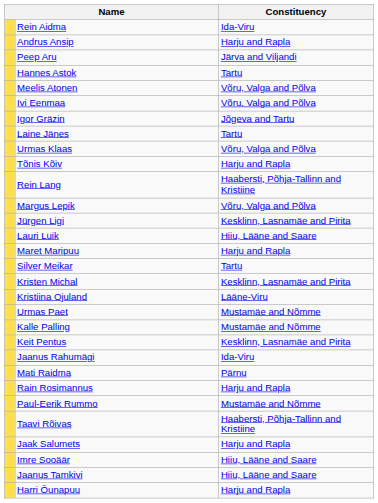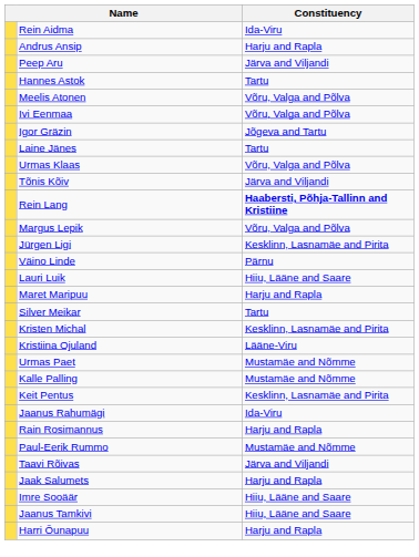 <table class="wikitable collapsible collapsed">
 <tr>
 <th colspan=2 width=350>Name</th>
 <th width=250>Constituency</th>
 </tr>
 <tr>
 <td style="background-color:#FEE04D"></td>
 <td><a href='#'>Rein Aidma</a></td>
 <td><a href='#'>Ida-Viru</a></td>
 </tr>
 <tr>
 <td style="background-color:#FEE04D"></td>
 <td><a href='#'>Andrus Ansip</a></td>
 <td><a href='#'>Harju and Rapla</a></td>
 </tr>
 <tr>
 <td style="background-color:#FEE04D"></td>
 <td><a href='#'>Peep Aru</a></td>
 <td><a href='#'>Järva and Viljandi</a></td>
 </tr>
 <tr>
 <td style="background-color:#FEE04D"></td>
 <td><a href='#'>Hannes Astok</a></td>
 <td><a href='#'>Tartu</a></td>
 </tr>
 <tr>
 <td style="background-color:#FEE04D"></td>
 <td><a href='#'>Meelis Atonen</a></td>
 <td><a href='#'>Võru, Valga and Põlva</a></td>
 </tr>
 <tr>
 <td style="background-color:#FEE04D"></td>
 <td><a href='#'>Ivi Eenmaa</a></td>
 <td><a href='#'>Võru, Valga and Põlva</a></td>
 </tr>
 <tr>
 <td style="background-color:#FEE04D"></td>
 <td><a href='#'>Igor Gräzin</a></td>
 <td><a href='#'>Jõgeva and Tartu</a></td>
 </tr>
 <tr>
 <td style="background-color:#FEE04D"></td>
 <td><a href='#'>Laine Jänes</a></td>
 <td><a href='#'>Tartu</a></td>
 </tr>
 <tr>
 <td style="background-color:#FEE04D"></td>
 <td><a href='#'>Urmas Klaas</a></td>
 <td><a href='#'>Võru, Valga and Põlva</a></td>
 </tr>
 <tr>
 <td style="background-color:#FEE04D"></td>
 <td><a href='#'>Tõnis Kõiv</a></td>
-<td><a href='#'>Harju and Rapla</a></td>
+<td><a href='#'>Järva and Viljandi</a></td>
 </tr>
 <tr>
 <td style="background-color:#FEE04D"></td>
 <td><a href='#'>Rein Lang</a></td>
-<td><a href='#'>Haabersti, Põhja-Tallinn and Kristiine</a></td>
+<td><strong><a href='#'>Haabersti, Põhja-Tallinn and Kristiine</a></strong></td>
 </tr>
 <tr>
 <td style="background-color:#FEE04D"></td>
 <td><a href='#'>Margus Lepik</a></td>
 <td><a href='#'>Võru, Valga and Põlva</a></td>
 </tr>
 <tr>
 <td style="background-color:#FEE04D"></td>
 <td><a href='#'>Jürgen Ligi</a></td>
 <td><a href='#'>Kesklinn, Lasnamäe and Pirita</a></td>
+</tr>
+<tr>
+<td style="background-color:#FEE04D"></td>
+<td><a href='#'>Väino Linde</a></td>
+<td><a href='#'>Pärnu</a></td>
 </tr>
 <tr>
 <td style="background-color:#FEE04D"></td>
 <td><a href='#'>Lauri Luik</a></td>
 <td><a href='#'>Hiiu, Lääne and Saare</a></td>
 </tr>
 <tr>
 <td style="background-color:#FEE04D"></td>
 <td><a href='#'>Maret Maripuu</a></td>
 <td><a href='#'>Harju and Rapla</a></td>
 </tr>
 <tr>
 <td style="background-color:#FEE04D"></td>
 <td><a href='#'>Silver Meikar</a></td>
 <td><a href='#'>Tartu</a></td>
 </tr>
 <tr>
 <td style="background-color:#FEE04D"></td>
 <td><a href='#'>Kristen Michal</a></td>
 <td><a href='#'>Kesklinn, Lasnamäe and Pirita</a></td>
 </tr>
 <tr>
 <td style="background-color:#FEE04D"></td>
 <td><a href='#'>Kristiina Ojuland</a></td>
 <td><a href='#'>Lääne-Viru</a></td>
 </tr>
 <tr>
 <td style="background-color:#FEE04D"></td>
 <td><a href='#'>Urmas Paet</a></td>
 <td><a href='#'>Mustamäe and Nõmme</a></td>
 </tr>
 <tr>
 <td style="background-color:#FEE04D"></td>
 <td><a href='#'>Kalle Palling</a></td>
 <td><a href='#'>Mustamäe and Nõmme</a></td>
 </tr>
 <tr>
 <td style="background-color:#FEE04D"></td>
 <td><a href='#'>Keit Pentus</a></td>
 <td><a href='#'>Kesklinn, Lasnamäe and Pirita</a></td>
 </tr>
 <tr>
 <td style="background-color:#FEE04D"></td>
 <td><a href='#'>Jaanus Rahumägi</a></td>
 <td><a href='#'>Ida-Viru</a></td>
 </tr>
 <tr>
 <td style="background-color:#FEE04D"></td>
-<td><a href='#'>Mati Raidma</a></td>
-<td><a href='#'>Pärnu</a></td>
-</tr>
-<tr>
-<td style="background-color:#FEE04D"></td>
 <td><a href='#'>Rain Rosimannus</a></td>
 <td><a href='#'>Harju and Rapla</a></td>
 </tr>
 <tr>
 <td style="background-color:#FEE04D"></td>
 <td><a href='#'>Paul-Eerik Rummo</a></td>
 <td><a href='#'>Mustamäe and Nõmme</a></td>
 </tr>
 <tr>
 <td style="background-color:#FEE04D"></td>
 <td><a href='#'>Taavi Rõivas</a></td>
-<td><a href='#'>Haabersti, Põhja-Tallinn and Kristiine</a></td>
+<td><a href='#'>Järva and Viljandi</a></td>
 </tr>
 <tr>
 <td style="background-color:#FEE04D"></td>
 <td><a href='#'>Jaak Salumets</a></td>
 <td><a href='#'>Harju and Rapla</a></td>
 </tr>
 <tr>
 <td style="background-color:#FEE04D"></td>
 <td><a href='#'>Imre Sooäär</a></td>
 <td><a href='#'>Hiiu, Lääne and Saare</a></td>
 </tr>
 <tr>
 <td style="background-color:#FEE04D"></td>
 <td><a href='#'>Jaanus Tamkivi</a></td>
 <td><a href='#'>Hiiu, Lääne and Saare</a></td>
 </tr>
 <tr>
 <td style="background-color:#FEE04D"></td>
 <td><a href='#'>Harri Õunapuu</a></td>
 <td><a href='#'>Harju and Rapla</a></td>
 </tr>
 </table>
